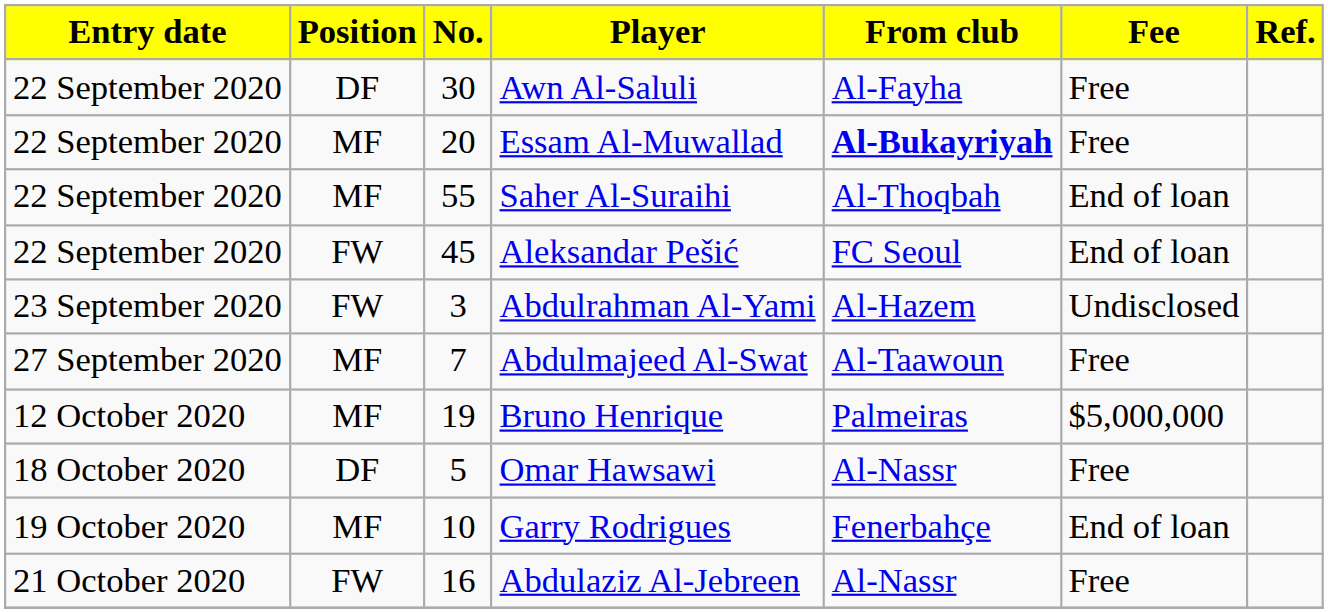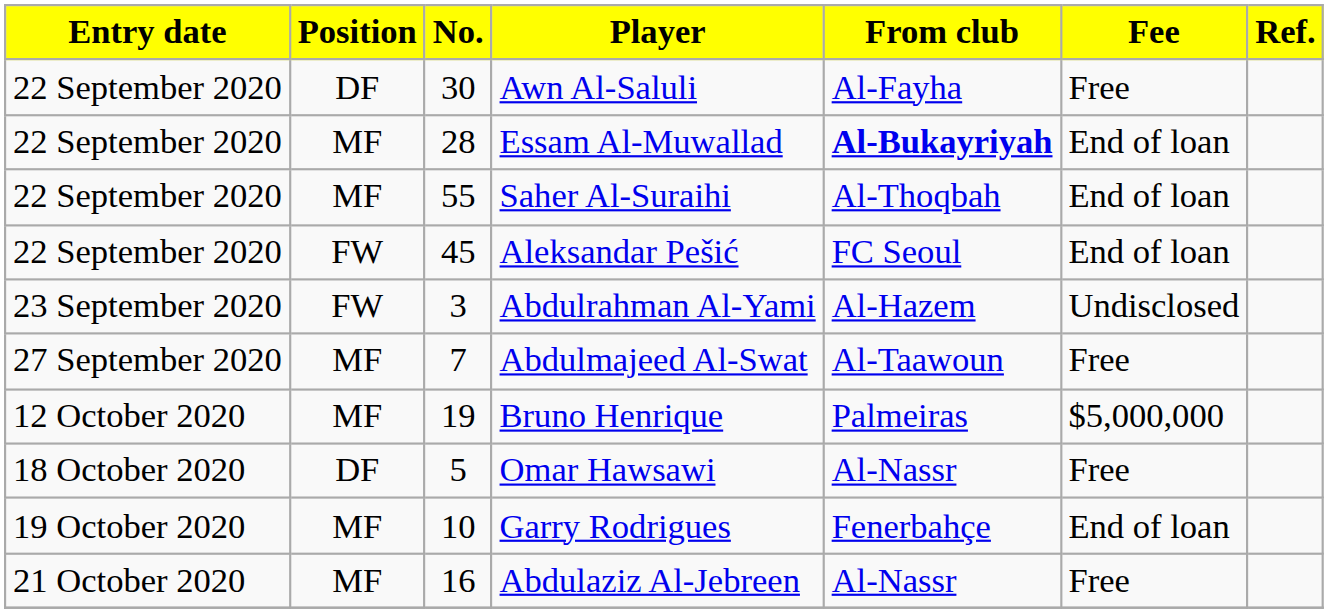 <table class="wikitable sortable">
 <tr>
 <th style="background:yellow; color:black;"><strong>Entry date</strong></th>
 <th style="background:yellow; color:black;"><strong>Position</strong></th>
 <th style="background:yellow; color:black;"><strong>No.</strong></th>
 <th style="background:yellow; color:black;"><strong>Player</strong></th>
 <th style="background:yellow; color:black;"><strong>From club</strong></th>
 <th style="background:yellow; color:black;"><strong>Fee</strong></th>
 <th style="background:yellow; color:black;"><strong>Ref.</strong></th>
 </tr>
 <tr>
 <td>22 September 2020</td>
 <td style="text-align:center;">DF</td>
 <td style="text-align:center;">30</td>
 <td style="text-align:left;"> <a href='#'>Awn Al-Saluli</a></td>
 <td style="text-align:left;"> <a href='#'>Al-Fayha</a></td>
 <td>Free</td>
 <td></td>
 </tr>
 <tr>
 <td>22 September 2020</td>
 <td style="text-align:center;">MF</td>
-<td style="text-align:center;">20</td>
+<td style="text-align:center;">28</td>
 <td style="text-align:left;"> <a href='#'>Essam Al-Muwallad</a></td>
 <td style="text-align:left;"><strong> <a href='#'>Al-Bukayriyah</a></strong></td>
-<td>Free</td>
+<td>End of loan</td>
 <td></td>
 </tr>
 <tr>
 <td>22 September 2020</td>
 <td style="text-align:center;">MF</td>
 <td style="text-align:center;">55</td>
 <td style="text-align:left;"> <a href='#'>Saher Al-Suraihi</a></td>
 <td style="text-align:left;"> <a href='#'>Al-Thoqbah</a></td>
 <td>End of loan</td>
 <td></td>
 </tr>
 <tr>
 <td>22 September 2020</td>
 <td style="text-align:center;">FW</td>
 <td style="text-align:center;">45</td>
 <td style="text-align:left;"> <a href='#'>Aleksandar Pešić</a></td>
 <td style="text-align:left;"> <a href='#'>FC Seoul</a></td>
 <td>End of loan</td>
 <td></td>
 </tr>
 <tr>
 <td>23 September 2020</td>
 <td style="text-align:center;">FW</td>
 <td style="text-align:center;">3</td>
 <td style="text-align:left;"> <a href='#'>Abdulrahman Al-Yami</a></td>
 <td style="text-align:left;"> <a href='#'>Al-Hazem</a></td>
 <td>Undisclosed</td>
 <td></td>
 </tr>
 <tr>
 <td>27 September 2020</td>
 <td style="text-align:center;">MF</td>
 <td style="text-align:center;">7</td>
 <td style="text-align:left;"> <a href='#'>Abdulmajeed Al-Swat</a></td>
 <td style="text-align:left;"> <a href='#'>Al-Taawoun</a></td>
 <td>Free</td>
 <td></td>
 </tr>
 <tr>
 <td>12 October 2020</td>
 <td style="text-align:center;">MF</td>
 <td style="text-align:center;">19</td>
 <td style="text-align:left;"> <a href='#'>Bruno Henrique</a></td>
 <td style="text-align:left;"> <a href='#'>Palmeiras</a></td>
 <td>$5,000,000</td>
 <td></td>
 </tr>
 <tr>
 <td>18 October 2020</td>
 <td style="text-align:center;">DF</td>
 <td style="text-align:center;">5</td>
 <td style="text-align:left;"> <a href='#'>Omar Hawsawi</a></td>
 <td style="text-align:left;"> <a href='#'>Al-Nassr</a></td>
 <td>Free</td>
 <td></td>
 </tr>
 <tr>
 <td>19 October 2020</td>
 <td style="text-align:center;">MF</td>
 <td style="text-align:center;">10</td>
 <td style="text-align:left;"> <a href='#'>Garry Rodrigues</a></td>
 <td style="text-align:left;"> <a href='#'>Fenerbahçe</a></td>
 <td>End of loan</td>
 <td></td>
 </tr>
 <tr>
 <td>21 October 2020</td>
-<td style="text-align:center;">FW</td>
+<td style="text-align:center;">MF</td>
 <td style="text-align:center;">16</td>
 <td style="text-align:left;"> <a href='#'>Abdulaziz Al-Jebreen</a></td>
 <td style="text-align:left;"> <a href='#'>Al-Nassr</a></td>
 <td>Free</td>
 <td></td>
 </tr>
 <tr>
 </tr>
 </table>
